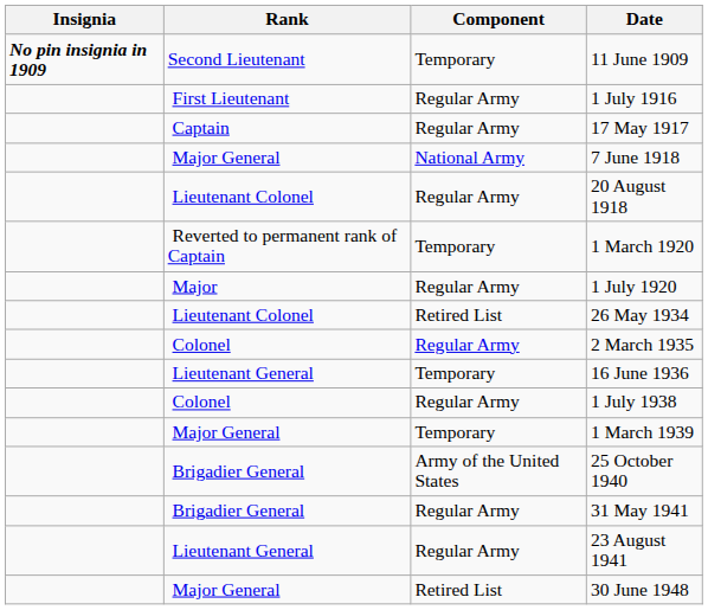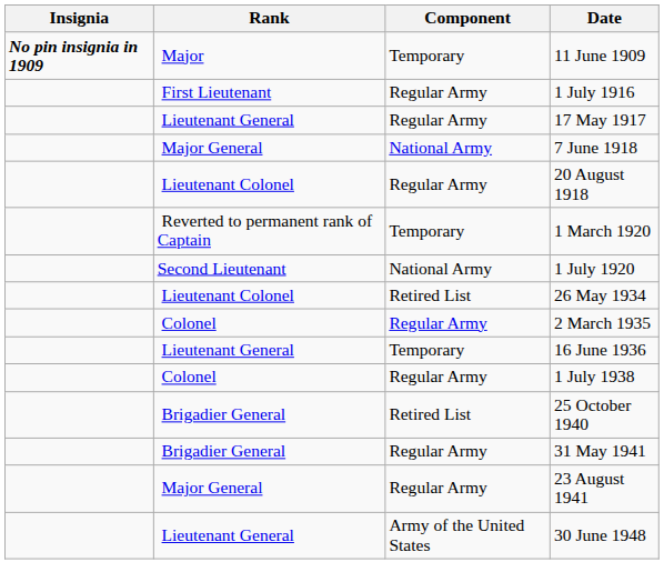 <table class="wikitable">
 <tr>
 <th>Insignia</th>
 <th>Rank</th>
 <th>Component</th>
 <th>Date</th>
 </tr>
 <tr>
 <td><strong> <em>No pin insignia in 1909</em></strong></td>
-<td><a href='#'>Second Lieutenant</a></td>
+<td> <a href='#'>Major</a></td>
 <td>Temporary</td>
 <td>11 June 1909</td>
 </tr>
 <tr>
 <td></td>
 <td> <a href='#'>First Lieutenant</a></td>
 <td>Regular Army</td>
 <td>1 July 1916</td>
 </tr>
 <tr>
 <td></td>
-<td> <a href='#'>Captain</a></td>
+<td> <a href='#'>Lieutenant General</a></td>
 <td>Regular Army</td>
 <td>17 May 1917</td>
 </tr>
 <tr>
 <td></td>
 <td> <a href='#'>Major General</a></td>
 <td><a href='#'>National Army</a></td>
 <td>7 June 1918</td>
 </tr>
 <tr>
 <td></td>
 <td> <a href='#'>Lieutenant Colonel</a></td>
 <td>Regular Army</td>
 <td>20 August 1918</td>
 </tr>
 <tr>
 <td></td>
 <td> Reverted to permanent rank of <a href='#'>Captain</a></td>
 <td>Temporary</td>
 <td>1 March 1920</td>
 </tr>
 <tr>
 <td></td>
-<td> <a href='#'>Major</a></td>
-<td>Regular Army</td>
+<td><a href='#'>Second Lieutenant</a></td>
+<td>National Army</td>
 <td>1 July 1920</td>
 </tr>
 <tr>
 <td></td>
 <td> <a href='#'>Lieutenant Colonel</a></td>
 <td>Retired List</td>
 <td>26 May 1934</td>
 </tr>
 <tr>
 <td></td>
 <td> <a href='#'>Colonel</a></td>
 <td><a href='#'>Regular Army</a></td>
 <td>2 March 1935</td>
 </tr>
 <tr>
 <td></td>
 <td> <a href='#'>Lieutenant General</a></td>
 <td>Temporary</td>
 <td>16 June 1936</td>
 </tr>
 <tr>
 <td></td>
 <td> <a href='#'>Colonel</a></td>
 <td>Regular Army</td>
 <td>1 July 1938</td>
 </tr>
 <tr>
 <td></td>
-<td> <a href='#'>Major General</a></td>
-<td>Temporary</td>
-<td>1 March 1939</td>
-</tr>
-<tr>
-<td></td>
 <td> <a href='#'>Brigadier General</a></td>
-<td>Army of the United States</td>
+<td>Retired List</td>
 <td>25 October 1940</td>
 </tr>
 <tr>
 <td></td>
 <td> <a href='#'>Brigadier General</a></td>
 <td>Regular Army</td>
 <td>31 May 1941</td>
 </tr>
 <tr>
 <td></td>
-<td> <a href='#'>Lieutenant General</a></td>
+<td> <a href='#'>Major General</a></td>
 <td>Regular Army</td>
 <td>23 August 1941</td>
 </tr>
 <tr>
 <td></td>
-<td> <a href='#'>Major General</a></td>
-<td>Retired List</td>
+<td> <a href='#'>Lieutenant General</a></td>
+<td>Army of the United States</td>
 <td>30 June 1948</td>
 </tr>
 </table>
